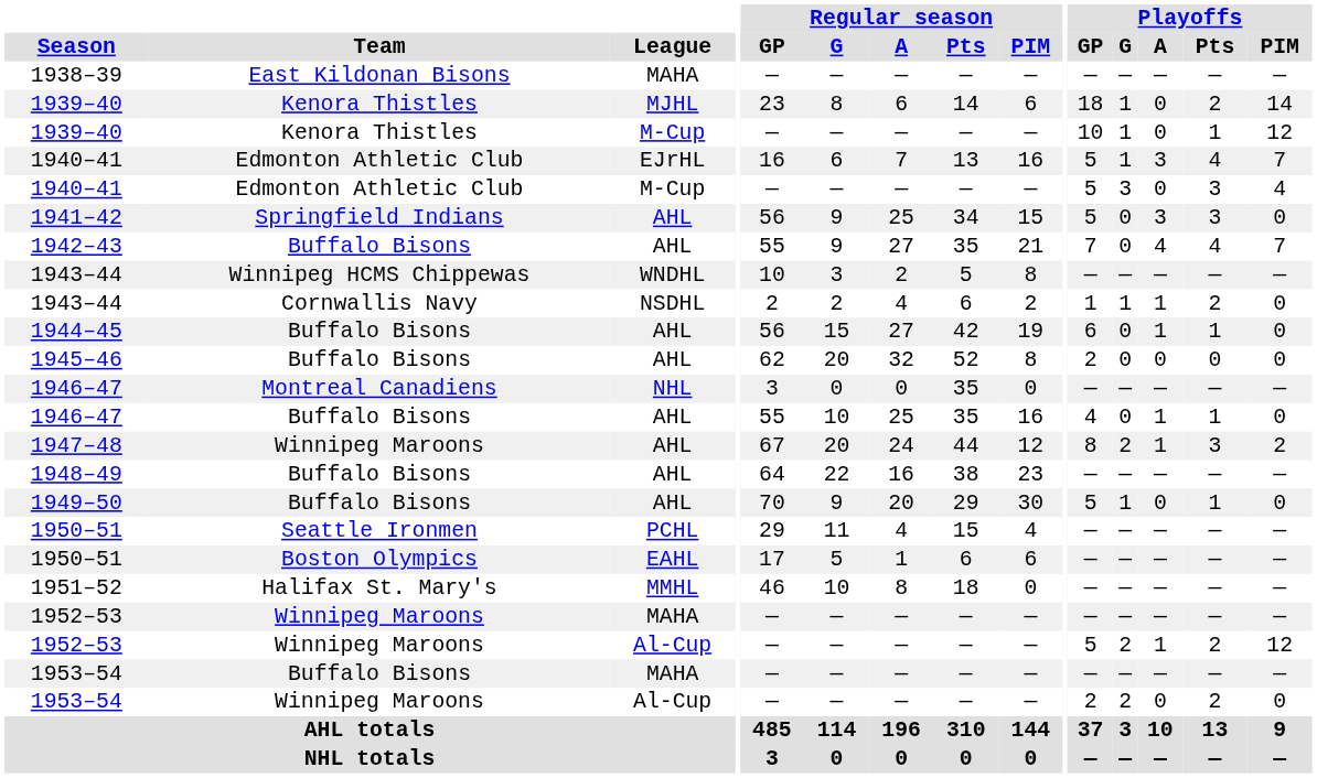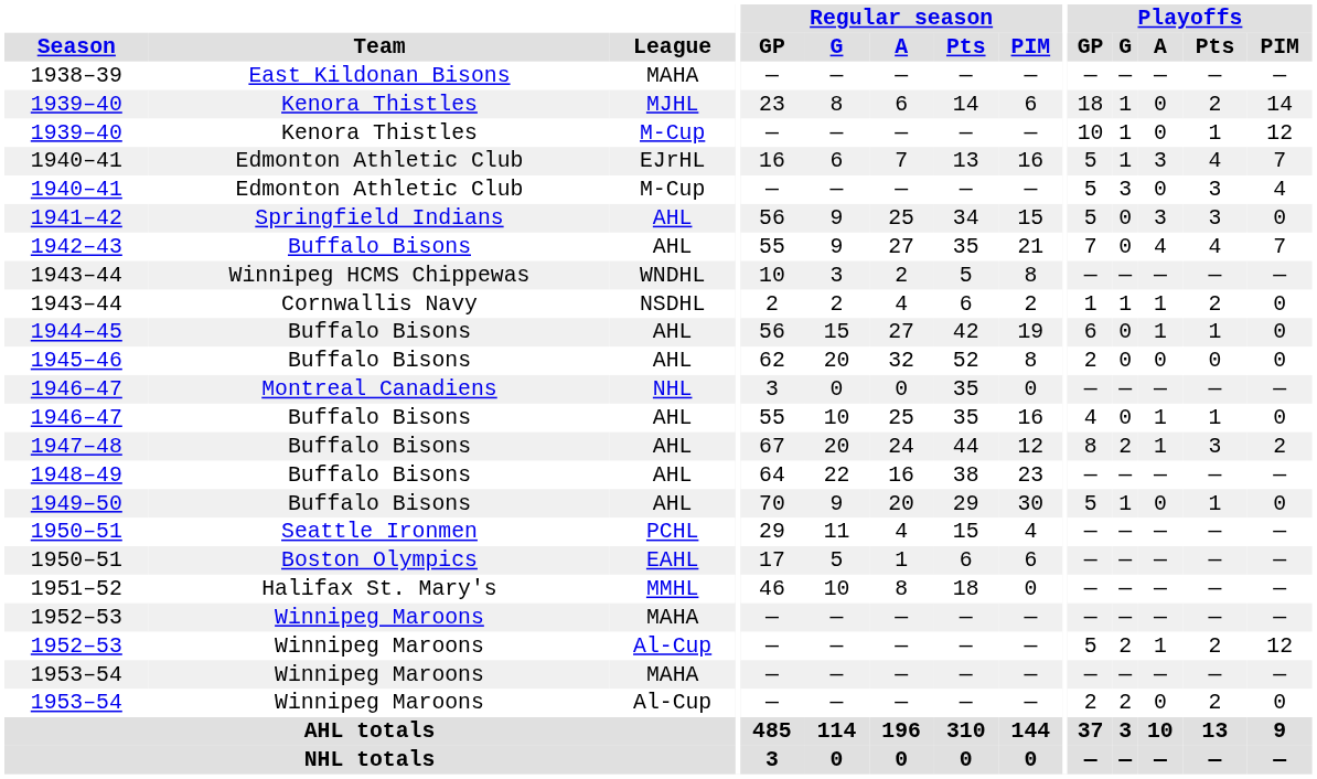 <table border="0" cellpadding="1" cellspacing="0" style="text-align:center; width:60em">
 <tr bgcolor="#e0e0e0">
 <th colspan="3" bgcolor="#ffffff"></th>
 <th rowspan="100" bgcolor="#ffffff"></th>
 <th colspan="5"><a href='#'>Regular season</a></th>
 <th rowspan="100" bgcolor="#ffffff"></th>
 <th colspan="5"><a href='#'>Playoffs</a></th>
 </tr>
 <tr bgcolor="#e0e0e0">
 <th><a href='#'>Season</a></th>
 <th>Team</th>
 <th>League</th>
 <th>GP</th>
 <th><a href='#'>G</a></th>
 <th><a href='#'>A</a></th>
 <th><a href='#'>Pts</a></th>
 <th><a href='#'>PIM</a></th>
 <th>GP</th>
 <th>G</th>
 <th>A</th>
 <th>Pts</th>
 <th>PIM</th>
 </tr>
 <tr>
 <td>1938–39</td>
 <td><a href='#'>East Kildonan Bisons</a></td>
 <td>MAHA</td>
 <td>—</td>
 <td>—</td>
 <td>—</td>
 <td>—</td>
 <td>—</td>
 <td>—</td>
 <td>—</td>
 <td>—</td>
 <td>—</td>
 <td>—</td>
 </tr>
 <tr bgcolor="#f0f0f0">
 <td><a href='#'>1939–40</a></td>
 <td><a href='#'>Kenora Thistles</a></td>
 <td><a href='#'>MJHL</a></td>
 <td>23</td>
 <td>8</td>
 <td>6</td>
 <td>14</td>
 <td>6</td>
 <td>18</td>
 <td>1</td>
 <td>0</td>
 <td>2</td>
 <td>14</td>
 </tr>
 <tr>
 <td><a href='#'>1939–40</a></td>
 <td>Kenora Thistles</td>
 <td><a href='#'>M-Cup</a></td>
 <td>—</td>
 <td>—</td>
 <td>—</td>
 <td>—</td>
 <td>—</td>
 <td>10</td>
 <td>1</td>
 <td>0</td>
 <td>1</td>
 <td>12</td>
 </tr>
 <tr bgcolor="#f0f0f0">
 <td>1940–41</td>
 <td>Edmonton Athletic Club</td>
 <td>EJrHL</td>
 <td>16</td>
 <td>6</td>
 <td>7</td>
 <td>13</td>
 <td>16</td>
 <td>5</td>
 <td>1</td>
 <td>3</td>
 <td>4</td>
 <td>7</td>
 </tr>
 <tr>
 <td><a href='#'>1940–41</a></td>
 <td>Edmonton Athletic Club</td>
 <td>M-Cup</td>
 <td>—</td>
 <td>—</td>
 <td>—</td>
 <td>—</td>
 <td>—</td>
 <td>5</td>
 <td>3</td>
 <td>0</td>
 <td>3</td>
 <td>4</td>
 </tr>
 <tr bgcolor="#f0f0f0">
 <td><a href='#'>1941–42</a></td>
 <td><a href='#'>Springfield Indians</a></td>
 <td><a href='#'>AHL</a></td>
 <td>56</td>
 <td>9</td>
 <td>25</td>
 <td>34</td>
 <td>15</td>
 <td>5</td>
 <td>0</td>
 <td>3</td>
 <td>3</td>
 <td>0</td>
 </tr>
 <tr>
 <td><a href='#'>1942–43</a></td>
 <td><a href='#'>Buffalo Bisons</a></td>
 <td>AHL</td>
 <td>55</td>
 <td>9</td>
 <td>27</td>
 <td>35</td>
 <td>21</td>
 <td>7</td>
 <td>0</td>
 <td>4</td>
 <td>4</td>
 <td>7</td>
 </tr>
 <tr bgcolor="#f0f0f0">
 <td>1943–44</td>
 <td>Winnipeg HCMS Chippewas</td>
 <td>WNDHL</td>
 <td>10</td>
 <td>3</td>
 <td>2</td>
 <td>5</td>
 <td>8</td>
 <td>—</td>
 <td>—</td>
 <td>—</td>
 <td>—</td>
 <td>—</td>
 </tr>
 <tr>
 <td>1943–44</td>
 <td>Cornwallis Navy</td>
 <td>NSDHL</td>
 <td>2</td>
 <td>2</td>
 <td>4</td>
 <td>6</td>
 <td>2</td>
 <td>1</td>
 <td>1</td>
 <td>1</td>
 <td>2</td>
 <td>0</td>
 </tr>
 <tr bgcolor="#f0f0f0">
 <td><a href='#'>1944–45</a></td>
 <td>Buffalo Bisons</td>
 <td>AHL</td>
 <td>56</td>
 <td>15</td>
 <td>27</td>
 <td>42</td>
 <td>19</td>
 <td>6</td>
 <td>0</td>
 <td>1</td>
 <td>1</td>
 <td>0</td>
 </tr>
 <tr>
 <td><a href='#'>1945–46</a></td>
 <td>Buffalo Bisons</td>
 <td>AHL</td>
 <td>62</td>
 <td>20</td>
 <td>32</td>
 <td>52</td>
 <td>8</td>
 <td>2</td>
 <td>0</td>
 <td>0</td>
 <td>0</td>
 <td>0</td>
 </tr>
 <tr bgcolor="#f0f0f0">
 <td><a href='#'>1946–47</a></td>
 <td><a href='#'>Montreal Canadiens</a></td>
 <td><a href='#'>NHL</a></td>
 <td>3</td>
 <td>0</td>
 <td>0</td>
 <td>35</td>
 <td>0</td>
 <td>—</td>
 <td>—</td>
 <td>—</td>
 <td>—</td>
 <td>—</td>
 </tr>
 <tr>
 <td><a href='#'>1946–47</a></td>
 <td>Buffalo Bisons</td>
 <td>AHL</td>
 <td>55</td>
 <td>10</td>
 <td>25</td>
 <td>35</td>
 <td>16</td>
 <td>4</td>
 <td>0</td>
 <td>1</td>
 <td>1</td>
 <td>0</td>
 </tr>
 <tr bgcolor="#f0f0f0">
 <td><a href='#'>1947–48</a></td>
-<td>Winnipeg Maroons</td>
+<td>Buffalo Bisons</td>
 <td>AHL</td>
 <td>67</td>
 <td>20</td>
 <td>24</td>
 <td>44</td>
 <td>12</td>
 <td>8</td>
 <td>2</td>
 <td>1</td>
 <td>3</td>
 <td>2</td>
 </tr>
 <tr>
 <td><a href='#'>1948–49</a></td>
 <td>Buffalo Bisons</td>
 <td>AHL</td>
 <td>64</td>
 <td>22</td>
 <td>16</td>
 <td>38</td>
 <td>23</td>
 <td>—</td>
 <td>—</td>
 <td>—</td>
 <td>—</td>
 <td>—</td>
 </tr>
 <tr bgcolor="#f0f0f0">
 <td><a href='#'>1949–50</a></td>
 <td>Buffalo Bisons</td>
 <td>AHL</td>
 <td>70</td>
 <td>9</td>
 <td>20</td>
 <td>29</td>
 <td>30</td>
 <td>5</td>
 <td>1</td>
 <td>0</td>
 <td>1</td>
 <td>0</td>
 </tr>
 <tr>
 <td><a href='#'>1950–51</a></td>
 <td><a href='#'>Seattle Ironmen</a></td>
 <td><a href='#'>PCHL</a></td>
 <td>29</td>
 <td>11</td>
 <td>4</td>
 <td>15</td>
 <td>4</td>
 <td>—</td>
 <td>—</td>
 <td>—</td>
 <td>—</td>
 <td>—</td>
 </tr>
 <tr bgcolor="#f0f0f0">
 <td>1950–51</td>
 <td><a href='#'>Boston Olympics</a></td>
 <td><a href='#'>EAHL</a></td>
 <td>17</td>
 <td>5</td>
 <td>1</td>
 <td>6</td>
 <td>6</td>
 <td>—</td>
 <td>—</td>
 <td>—</td>
 <td>—</td>
 <td>—</td>
 </tr>
 <tr>
 <td>1951–52</td>
 <td>Halifax St. Mary's</td>
 <td><a href='#'>MMHL</a></td>
 <td>46</td>
 <td>10</td>
 <td>8</td>
 <td>18</td>
 <td>0</td>
 <td>—</td>
 <td>—</td>
 <td>—</td>
 <td>—</td>
 <td>—</td>
 </tr>
 <tr bgcolor="#f0f0f0">
 <td>1952–53</td>
 <td><a href='#'>Winnipeg Maroons</a></td>
 <td>MAHA</td>
 <td>—</td>
 <td>—</td>
 <td>—</td>
 <td>—</td>
 <td>—</td>
 <td>—</td>
 <td>—</td>
 <td>—</td>
 <td>—</td>
 <td>—</td>
 </tr>
 <tr>
 <td><a href='#'>1952–53</a></td>
 <td>Winnipeg Maroons</td>
 <td><a href='#'>Al-Cup</a></td>
 <td>—</td>
 <td>—</td>
 <td>—</td>
 <td>—</td>
 <td>—</td>
 <td>5</td>
 <td>2</td>
 <td>1</td>
 <td>2</td>
 <td>12</td>
 </tr>
 <tr bgcolor="#f0f0f0">
 <td>1953–54</td>
-<td>Buffalo Bisons</td>
+<td>Winnipeg Maroons</td>
 <td>MAHA</td>
 <td>—</td>
 <td>—</td>
 <td>—</td>
 <td>—</td>
 <td>—</td>
 <td>—</td>
 <td>—</td>
 <td>—</td>
 <td>—</td>
 <td>—</td>
 </tr>
 <tr>
 <td><a href='#'>1953–54</a></td>
 <td>Winnipeg Maroons</td>
 <td>Al-Cup</td>
 <td>—</td>
 <td>—</td>
 <td>—</td>
 <td>—</td>
 <td>—</td>
 <td>2</td>
 <td>2</td>
 <td>0</td>
 <td>2</td>
 <td>0</td>
 </tr>
 <tr bgcolor="#e0e0e0">
 <th colspan="3">AHL totals</th>
 <th>485</th>
 <th>114</th>
 <th>196</th>
 <th>310</th>
 <th>144</th>
 <th>37</th>
 <th>3</th>
 <th>10</th>
 <th>13</th>
 <th>9</th>
 </tr>
 <tr bgcolor="#e0e0e0">
 <th colspan="3">NHL totals</th>
 <th>3</th>
 <th>0</th>
 <th>0</th>
 <th>0</th>
 <th>0</th>
 <th>—</th>
 <th>—</th>
 <th>—</th>
 <th>—</th>
 <th>—</th>
 </tr>
 </table>
